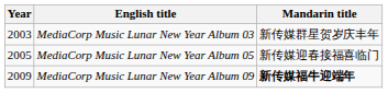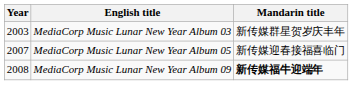 <table class="wikitable sortable">
 <tr>
 <th>Year</th>
 <th>English title</th>
 <th>Mandarin title</th>
 </tr>
 <tr>
 <td>2003</td>
 <td><em>MediaCorp Music Lunar New Year Album 03</em></td>
 <td>新传媒群星贺岁庆丰年</td>
 </tr>
 <tr>
-<td>2005</td>
+<td>2007</td>
 <td><em>MediaCorp Music Lunar New Year Album 05</em></td>
 <td>新传媒迎春接福喜临门</td>
 </tr>
 <tr>
-<td>2009</td>
+<td>2008</td>
 <td><em>MediaCorp Music Lunar New Year Album 09</em></td>
 <td><strong>新传媒福牛迎端年</strong></td>
 </tr>
 </table>
